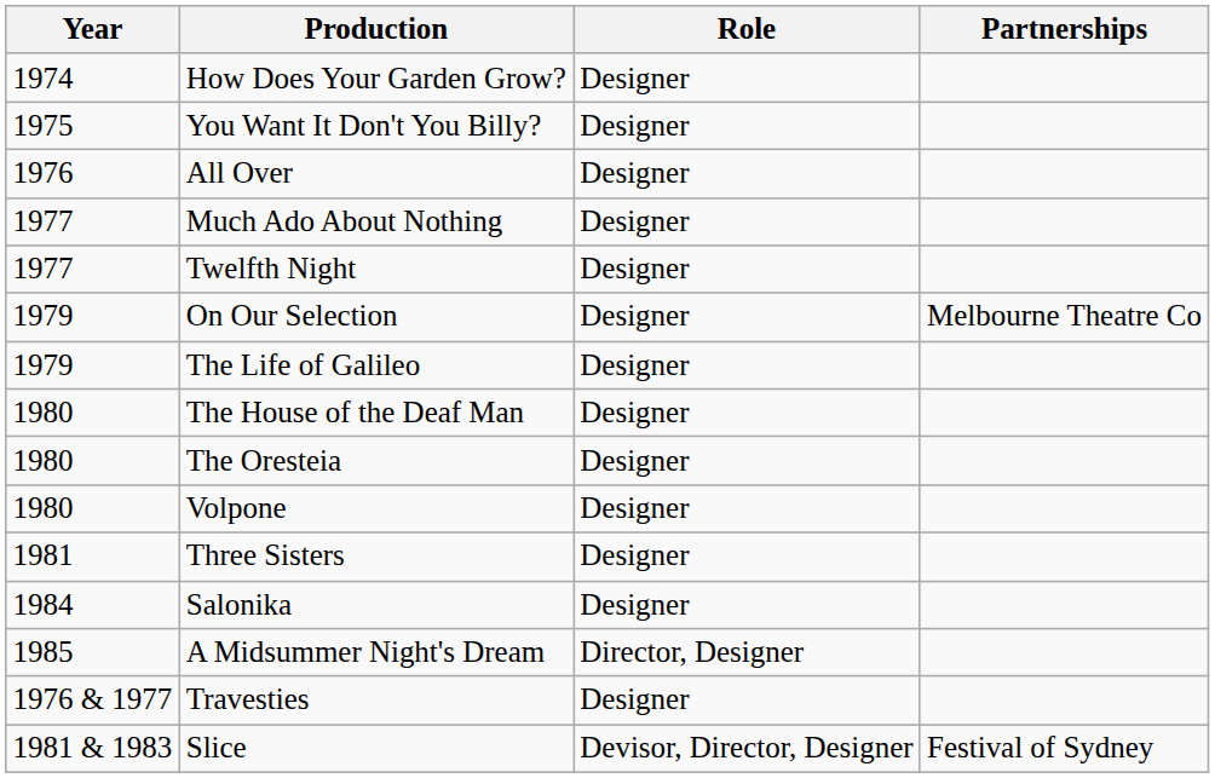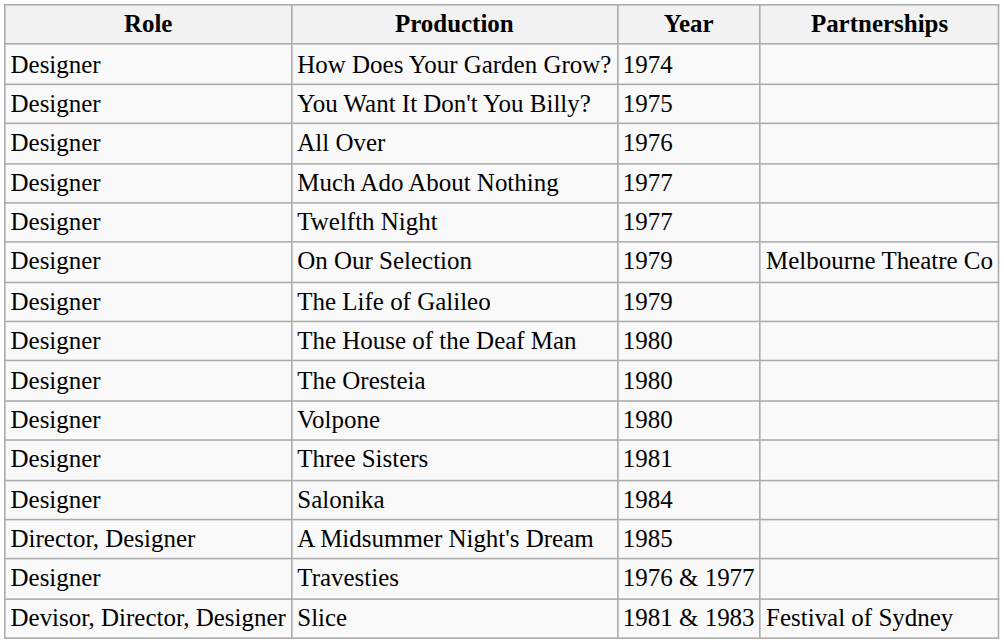 <table class="wikitable">
 <tr>
+<th>Role</th>
+<th>Production</th>
 <th>Year</th>
-<th>Production</th>
-<th>Role</th>
 <th>Partnerships</th>
 </tr>
 <tr>
+<td>Designer</td>
+<td>How Does Your Garden Grow?</td>
 <td>1974</td>
-<td>How Does Your Garden Grow?</td>
-<td>Designer</td>
 <td></td>
 </tr>
 <tr>
+<td>Designer</td>
+<td>You Want It Don't You Billy?</td>
 <td>1975</td>
-<td>You Want It Don't You Billy?</td>
-<td>Designer</td>
 <td></td>
 </tr>
 <tr>
+<td>Designer</td>
+<td>All Over</td>
 <td>1976</td>
-<td>All Over</td>
-<td>Designer</td>
 <td></td>
 </tr>
 <tr>
+<td>Designer</td>
+<td>Much Ado About Nothing</td>
 <td>1977</td>
-<td>Much Ado About Nothing</td>
-<td>Designer</td>
 <td></td>
 </tr>
 <tr>
+<td>Designer</td>
+<td>Twelfth Night</td>
 <td>1977</td>
-<td>Twelfth Night</td>
-<td>Designer</td>
 <td></td>
 </tr>
 <tr>
+<td>Designer</td>
+<td>On Our Selection</td>
 <td>1979</td>
-<td>On Our Selection</td>
-<td>Designer</td>
 <td>Melbourne Theatre Co</td>
 </tr>
 <tr>
+<td>Designer</td>
+<td>The Life of Galileo</td>
 <td>1979</td>
-<td>The Life of Galileo</td>
-<td>Designer</td>
 <td></td>
 </tr>
 <tr>
+<td>Designer</td>
+<td>The House of the Deaf Man</td>
 <td>1980</td>
-<td>The House of the Deaf Man</td>
-<td>Designer</td>
 <td></td>
 </tr>
 <tr>
+<td>Designer</td>
+<td>The Oresteia</td>
 <td>1980</td>
-<td>The Oresteia</td>
-<td>Designer</td>
 <td></td>
 </tr>
 <tr>
+<td>Designer</td>
+<td>Volpone</td>
 <td>1980</td>
-<td>Volpone</td>
-<td>Designer</td>
 <td></td>
 </tr>
 <tr>
+<td>Designer</td>
+<td>Three Sisters</td>
 <td>1981</td>
-<td>Three Sisters</td>
-<td>Designer</td>
 <td></td>
 </tr>
 <tr>
+<td>Designer</td>
+<td>Salonika</td>
 <td>1984</td>
-<td>Salonika</td>
-<td>Designer</td>
 <td></td>
 </tr>
 <tr>
+<td>Director, Designer</td>
+<td>A Midsummer Night's Dream</td>
 <td>1985</td>
-<td>A Midsummer Night's Dream</td>
-<td>Director, Designer</td>
 <td></td>
 </tr>
 <tr>
+<td>Designer</td>
+<td>Travesties</td>
 <td>1976 & 1977</td>
-<td>Travesties</td>
-<td>Designer</td>
 <td></td>
 </tr>
 <tr>
+<td>Devisor, Director, Designer</td>
+<td>Slice</td>
 <td>1981 & 1983</td>
-<td>Slice</td>
-<td>Devisor, Director, Designer</td>
 <td>Festival of Sydney</td>
 </tr>
 </table>
